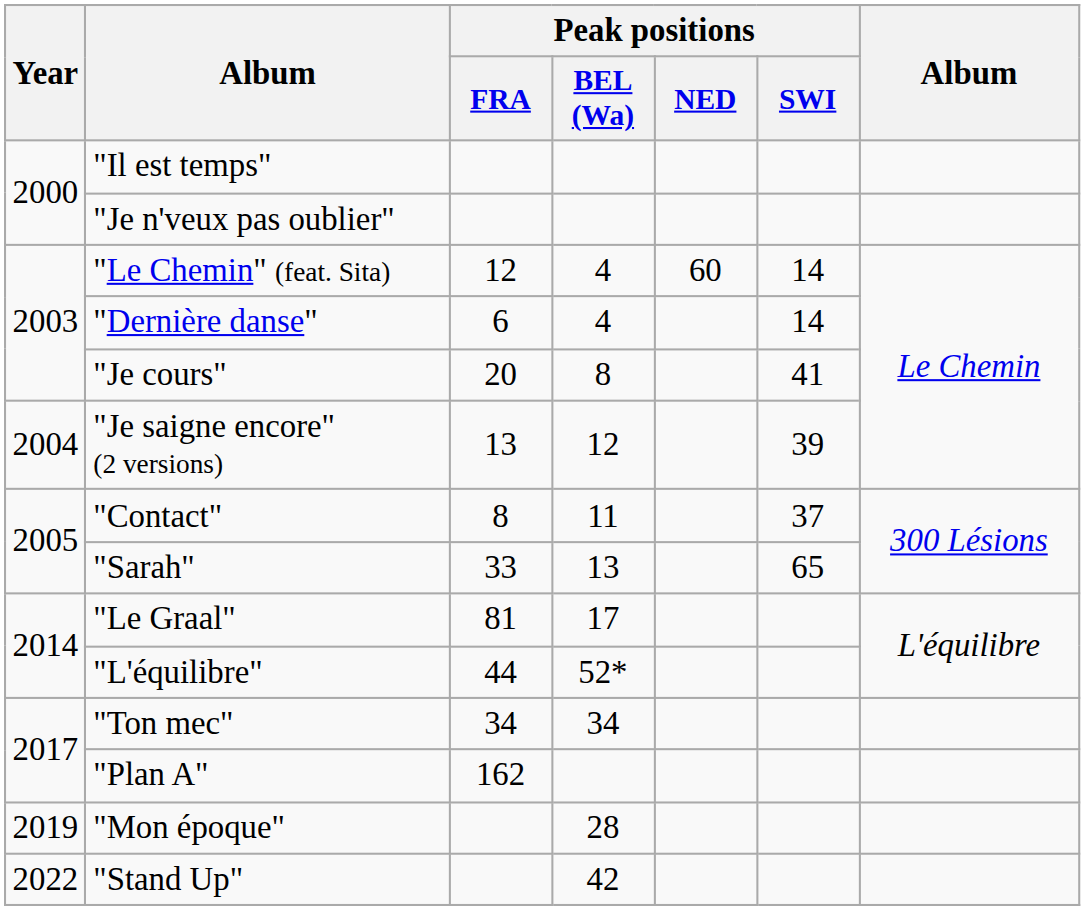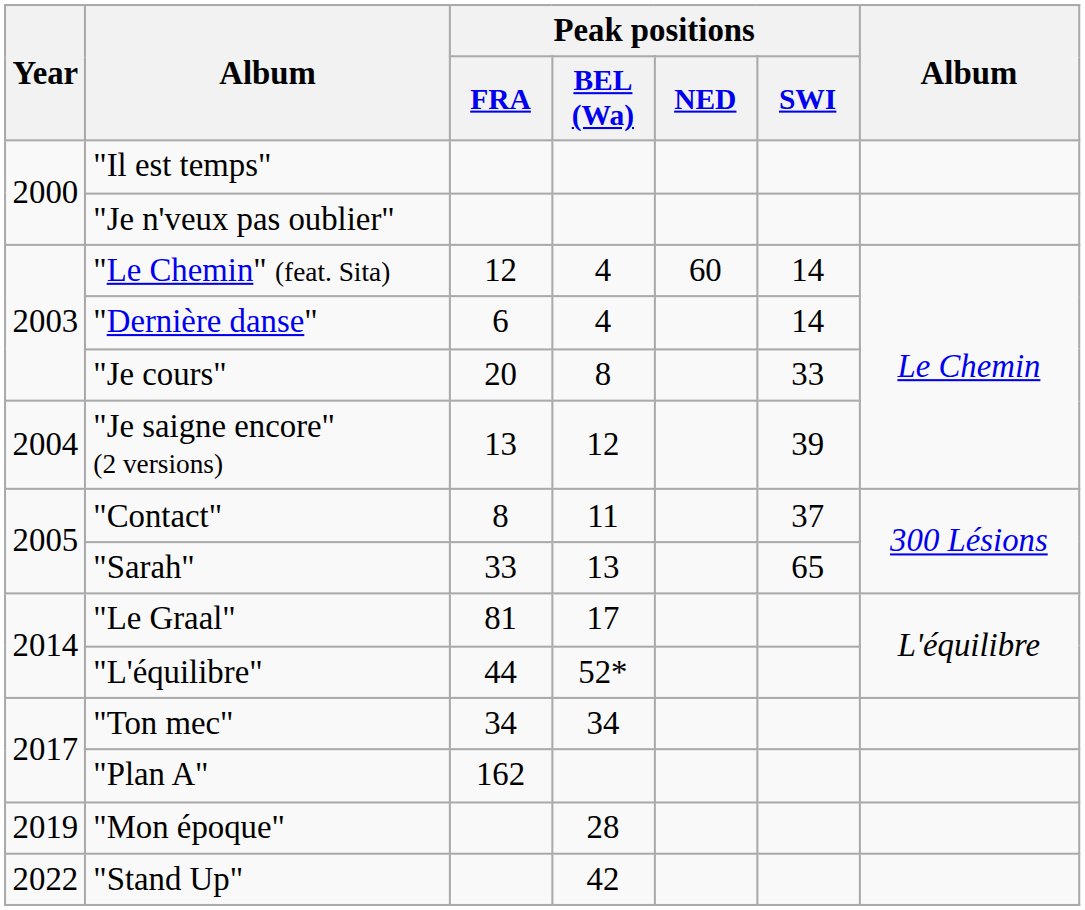 <table class="wikitable">
 <tr>
 <th align="center" rowspan="2" width="10">Year</th>
 <th align="center" rowspan="2" width="170">Album</th>
 <th align="center" colspan="4" width="20">Peak positions</th>
 <th align="center" rowspan="2" width="100">Album</th>
 </tr>
 <tr>
 <th scope="col" style="width:3em;font-size:90%;"><a href='#'>FRA</a><br></th>
 <th scope="col" style="width:3em;font-size:90%;"><a href='#'>BEL<br>(Wa)</a><br></th>
 <th scope="col" style="width:3em;font-size:90%;"><a href='#'>NED</a><br></th>
 <th scope="col" style="width:3em;font-size:90%;"><a href='#'>SWI</a><br></th>
 </tr>
 <tr>
 <td style="text-align:center;" rowspan=2>2000</td>
 <td>"Il est temps"</td>
 <td style="text-align:center;"></td>
 <td style="text-align:center;"></td>
 <td style="text-align:center;"></td>
 <td style="text-align:center;"></td>
 <td style="text-align:center;"></td>
 </tr>
 <tr>
 <td>"Je n'veux pas oublier"</td>
 <td style="text-align:center;"></td>
 <td style="text-align:center;"></td>
 <td style="text-align:center;"></td>
 <td style="text-align:center;"></td>
 <td style="text-align:center;"></td>
 </tr>
 <tr>
 <td style="text-align:center;" rowspan=3>2003</td>
 <td>"<a href='#'>Le Chemin</a>" <small>(feat. Sita)</small></td>
 <td style="text-align:center;">12</td>
 <td style="text-align:center;">4</td>
 <td style="text-align:center;">60</td>
 <td style="text-align:center;">14</td>
 <td style="text-align:center;" rowspan=4><em><a href='#'>Le Chemin</a></em></td>
 </tr>
 <tr>
 <td>"<a href='#'>Dernière danse</a>"</td>
 <td style="text-align:center;">6</td>
 <td style="text-align:center;">4</td>
 <td style="text-align:center;"></td>
 <td style="text-align:center;">14</td>
 </tr>
 <tr>
 <td>"Je cours"</td>
 <td style="text-align:center;">20</td>
 <td style="text-align:center;">8</td>
 <td style="text-align:center;"></td>
-<td style="text-align:center;">41</td>
+<td style="text-align:center;">33</td>
 </tr>
 <tr>
 <td style="text-align:center;" rowspan=1>2004</td>
 <td>"Je saigne encore" <br><small>(2 versions)</small></td>
 <td style="text-align:center;">13</td>
 <td style="text-align:center;">12</td>
 <td style="text-align:center;"></td>
 <td style="text-align:center;">39</td>
 </tr>
 <tr>
 <td style="text-align:center;" rowspan=2>2005</td>
 <td>"Contact"</td>
 <td style="text-align:center;">8</td>
 <td style="text-align:center;">11</td>
 <td style="text-align:center;"></td>
 <td style="text-align:center;">37</td>
 <td style="text-align:center;" rowspan=2><em><a href='#'>300 Lésions</a></em></td>
 </tr>
 <tr>
 <td>"Sarah"</td>
 <td style="text-align:center;">33</td>
 <td style="text-align:center;">13</td>
 <td style="text-align:center;"></td>
 <td style="text-align:center;">65</td>
 </tr>
 <tr>
 <td style="text-align:center;" rowspan=2>2014</td>
 <td>"Le Graal"</td>
 <td style="text-align:center;">81</td>
 <td style="text-align:center;">17</td>
 <td style="text-align:center;"></td>
 <td style="text-align:center;"></td>
 <td style="text-align:center;" rowspan=2><em>L'équilibre</em></td>
 </tr>
 <tr>
 <td>"L'équilibre"</td>
 <td style="text-align:center;">44</td>
 <td style="text-align:center;">52*</td>
 <td style="text-align:center;"></td>
 <td style="text-align:center;"></td>
 </tr>
 <tr>
 <td style="text-align:center;" rowspan="2">2017</td>
 <td>"Ton mec"</td>
 <td style="text-align:center;">34<br></td>
 <td style="text-align:center;">34</td>
 <td style="text-align:center;"></td>
 <td style="text-align:center;"></td>
 <td style="text-align:center;"></td>
 </tr>
 <tr>
 <td>"Plan A"</td>
 <td style="text-align:center;">162<br></td>
 <td style="text-align:center;"></td>
 <td style="text-align:center;"></td>
 <td style="text-align:center;"></td>
 <td style="text-align:center;"></td>
 </tr>
 <tr>
 <td style="text-align:center;">2019</td>
 <td>"Mon époque"</td>
 <td style="text-align:center;"></td>
 <td style="text-align:center;">28</td>
 <td style="text-align:center;"></td>
 <td style="text-align:center;"></td>
 <td style="text-align:center;"></td>
 </tr>
 <tr>
 <td style="text-align:center;">2022</td>
 <td>"Stand Up"</td>
 <td style="text-align:center;"></td>
 <td style="text-align:center;">42</td>
 <td style="text-align:center;"></td>
 <td style="text-align:center;"></td>
 <td style="text-align:center;"></td>
 </tr>
 </table>
